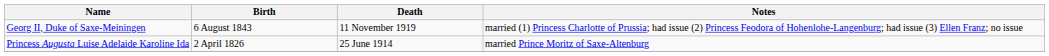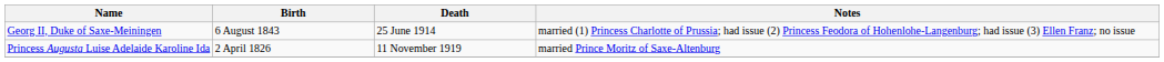 <table class="wikitable sortable">
 <tr>
 <th width="18%">Name</th>
 <th width="14%">Birth</th>
 <th width="14%">Death</th>
 <th width="62%">Notes</th>
 </tr>
 <tr>
 <td><a href='#'>Georg II, Duke of Saxe-Meiningen</a></td>
 <td>6 August 1843</td>
-<td>11 November 1919</td>
+<td>25 June 1914</td>
 <td>married (1) <a href='#'>Princess Charlotte of Prussia</a>; had issue (2) <a href='#'>Princess Feodora of Hohenlohe-Langenburg</a>; had issue (3) <a href='#'>Ellen Franz</a>; no issue</td>
 </tr>
 <tr>
 <td><a href='#'>Princess <em>Augusta</em> Luise Adelaide Karoline Ida</a></td>
 <td>2 April 1826</td>
-<td>25 June 1914</td>
+<td>11 November 1919</td>
 <td>married <a href='#'>Prince Moritz of Saxe-Altenburg</a></td>
 </tr>
 <tr>
 </tr>
 </table>
